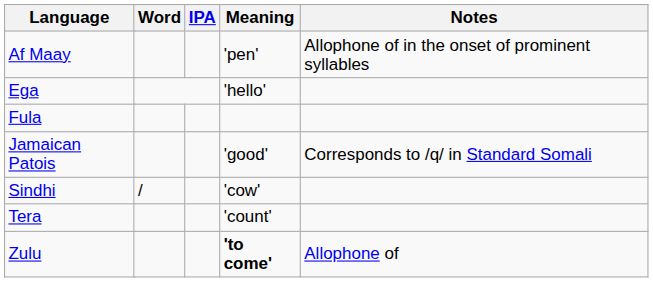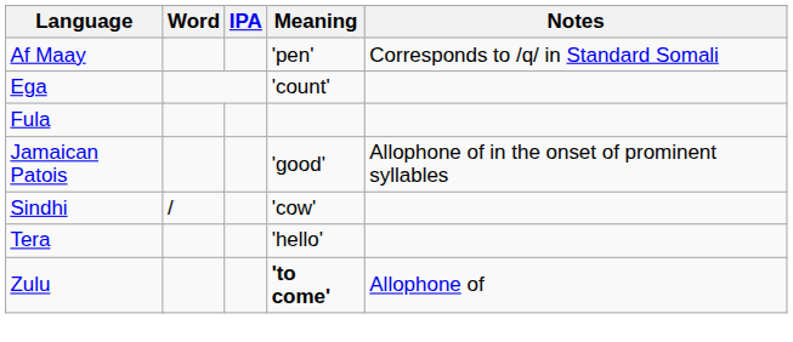 <table class="wikitable">
 <tr>
 <th colspan=2>Language</th>
 <th>Word</th>
 <th><a href='#'>IPA</a></th>
 <th>Meaning</th>
 <th>Notes</th>
 </tr>
 <tr>
 <td colspan=2><a href='#'>Af Maay</a></td>
 <td></td>
 <td></td>
 <td>'pen'</td>
-<td>Allophone of  in the onset of prominent syllables</td>
+<td>Corresponds to /q/ in <a href='#'>Standard Somali</a></td>
 </tr>
 <tr>
 <td colspan=2><a href='#'>Ega</a></td>
 <td colspan=2 align=center></td>
-<td>'hello'</td>
+<td>'count'</td>
 <td></td>
 </tr>
 <tr>
 <td colspan=2><a href='#'>Fula</a></td>
 <td></td>
 <td></td>
 <td></td>
 <td></td>
 </tr>
 <tr>
 <td colspan=2><a href='#'>Jamaican Patois</a></td>
 <td></td>
 <td></td>
 <td>'good'</td>
-<td>Corresponds to /q/ in <a href='#'>Standard Somali</a></td>
+<td>Allophone of  in the onset of prominent syllables</td>
 </tr>
 <tr>
 <td colspan=2><a href='#'>Sindhi</a></td>
 <td>/</td>
 <td></td>
 <td>'cow'</td>
 <td></td>
 </tr>
 <tr>
 <td colspan=2><a href='#'>Tera</a></td>
 <td></td>
 <td></td>
-<td>'count'</td>
+<td>'hello'</td>
 <td></td>
 </tr>
 <tr>
 <td colspan=2><a href='#'>Zulu</a></td>
 <td></td>
 <td></td>
 <td><strong>'to come'</strong></td>
 <td><a href='#'>Allophone</a> of </td>
 </tr>
 </table>
